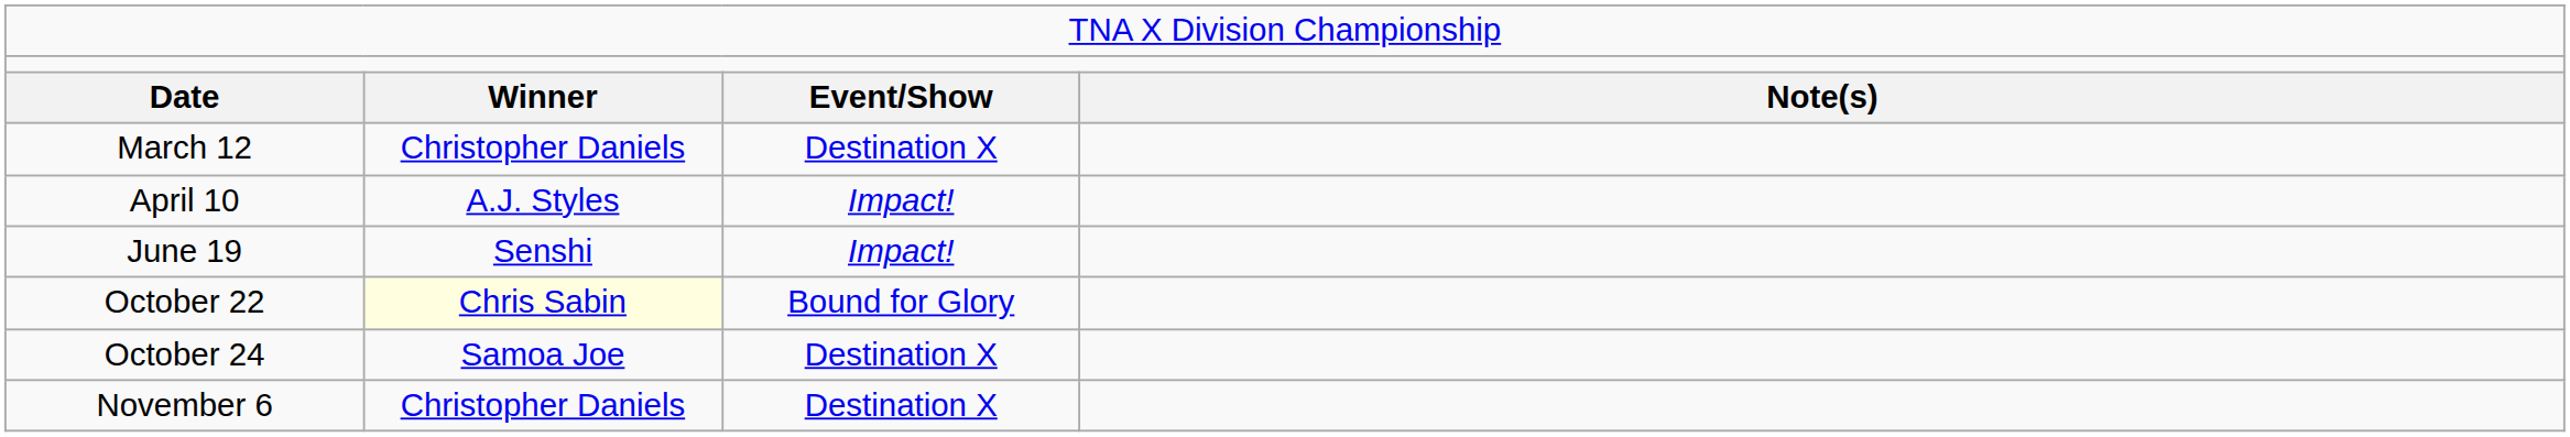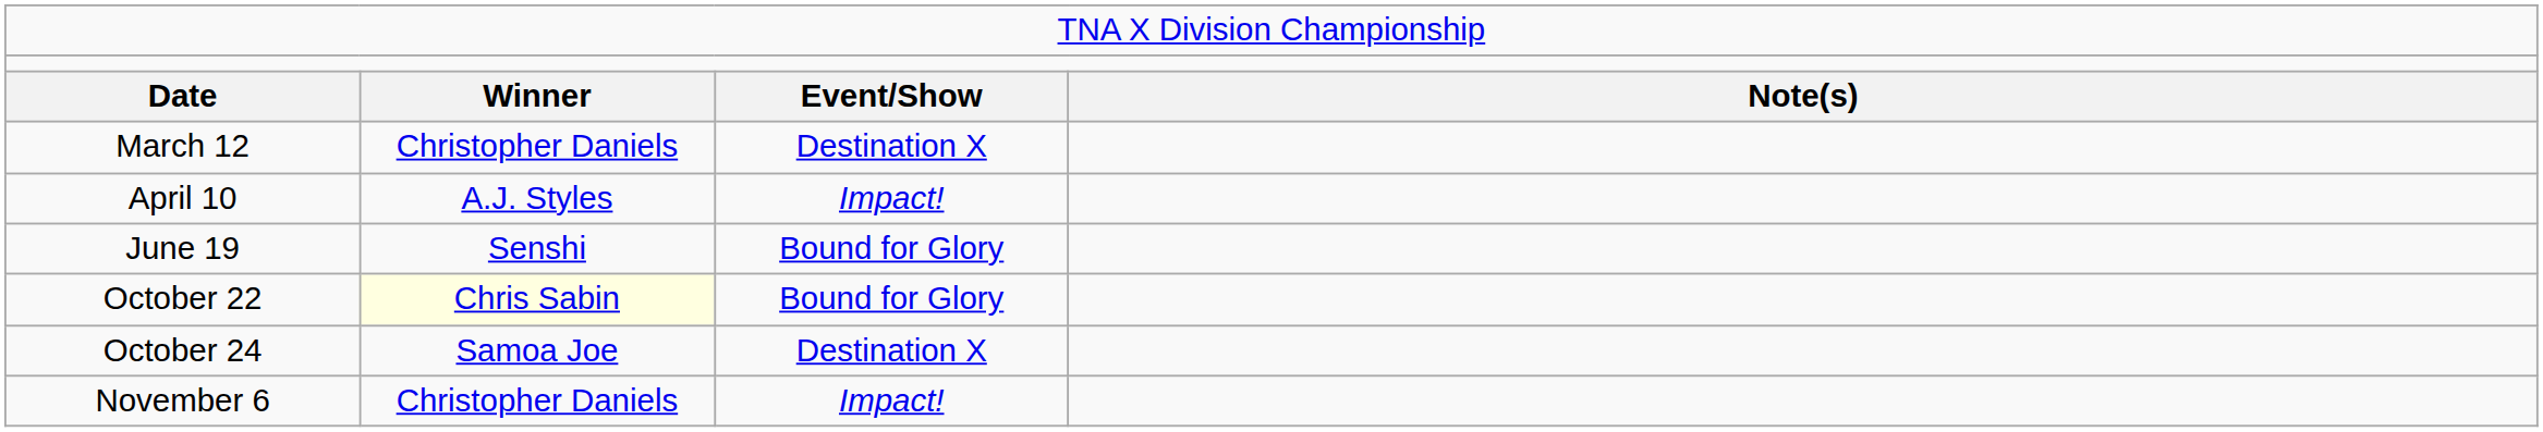 <table class="wikitable" style="text-align:center; width:100%;">
 <tr>
 <td colspan="5"><a href='#'>TNA X Division Championship</a></td>
 </tr>
 <tr>
 <td colspan="5"><strong></strong></td>
 </tr>
 <tr>
 <th width="14%">Date</th>
 <th width="14%">Winner</th>
 <th width="14%">Event/Show</th>
 <th width="58%">Note(s)</th>
 </tr>
 <tr>
 <td>March 12</td>
 <td><a href='#'>Christopher Daniels</a></td>
 <td><a href='#'>Destination X</a></td>
 <td></td>
 </tr>
 <tr>
 <td>April 10</td>
 <td><a href='#'>A.J. Styles</a></td>
 <td><em><a href='#'>Impact!</a></em></td>
 <td></td>
 </tr>
 <tr>
 <td>June 19</td>
 <td><a href='#'>Senshi</a></td>
-<td><em><a href='#'>Impact!</a></em></td>
+<td><a href='#'>Bound for Glory</a></td>
 <td></td>
 </tr>
 <tr>
 <td>October 22</td>
 <td style="background: lightyellow;"><a href='#'>Chris Sabin</a></td>
 <td><a href='#'>Bound for Glory</a></td>
 <td></td>
 </tr>
 <tr>
 <td>October 24</td>
 <td><a href='#'>Samoa Joe</a></td>
 <td><a href='#'>Destination X</a></td>
 <td></td>
 </tr>
 <tr>
 <td>November 6</td>
 <td><a href='#'>Christopher Daniels</a></td>
-<td><a href='#'>Destination X</a></td>
+<td><em><a href='#'>Impact!</a></em></td>
 <td></td>
 </tr>
 </table>
